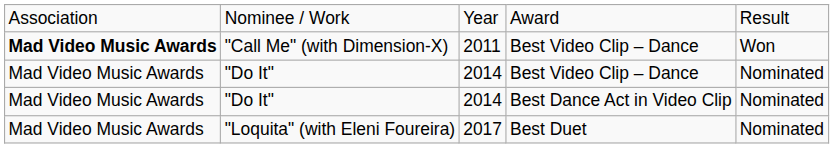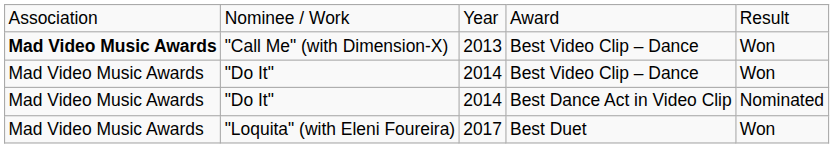 <table class="wikitable">
 <tr>
 <td>Association</td>
 <td>Nominee / Work</td>
 <td>Year</td>
 <td>Award</td>
 <td>Result</td>
 </tr>
 <tr>
 <td><strong>Mad Video Music Awards</strong></td>
 <td>"Call Me" (with Dimension-X)</td>
-<td>2011</td>
+<td>2013</td>
 <td>Best Video Clip – Dance</td>
 <td>Won</td>
 </tr>
 <tr>
 <td>Mad Video Music Awards</td>
 <td>"Do It"</td>
 <td>2014</td>
 <td>Best Video Clip – Dance</td>
-<td>Nominated</td>
+<td>Won</td>
 </tr>
 <tr>
 <td>Mad Video Music Awards</td>
 <td>"Do It"</td>
 <td>2014</td>
 <td>Best Dance Act in Video Clip</td>
 <td>Nominated</td>
 </tr>
 <tr>
 <td>Mad Video Music Awards</td>
 <td>"Loquita" (with Eleni Foureira)</td>
 <td>2017</td>
 <td>Best Duet</td>
-<td>Nominated</td>
+<td>Won</td>
 </tr>
 </table>
